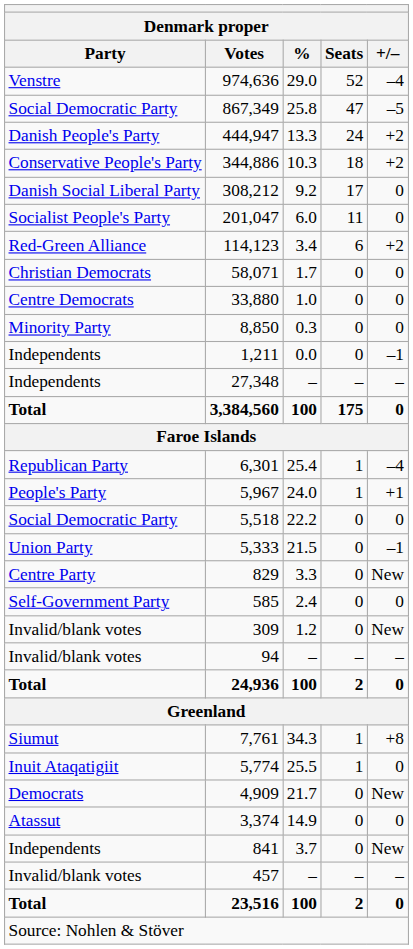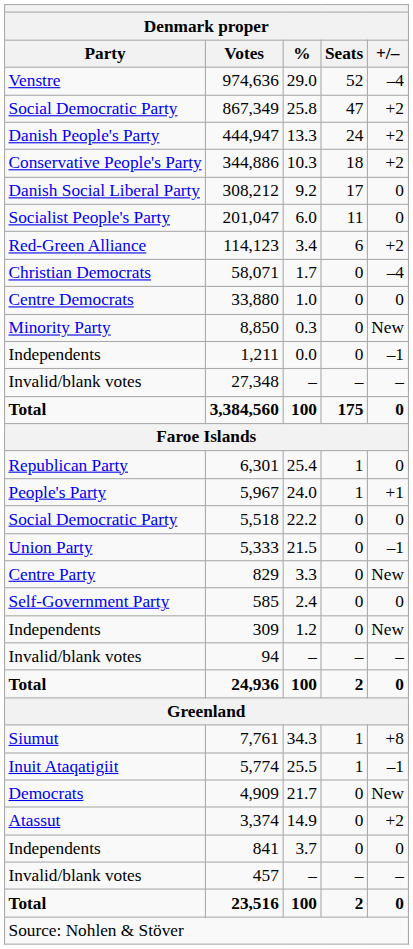 <table class=wikitable style=text-align:right>
 <tr>
 <th colspan=6></th>
 </tr>
 <tr>
 <th colspan=6>Denmark proper</th>
 </tr>
 <tr>
 <th>Party</th>
 <th>Votes</th>
 <th>%</th>
 <th>Seats</th>
 <th>+/–</th>
 </tr>
 <tr>
 <td align=left><a href='#'>Venstre</a></td>
 <td>974,636</td>
 <td>29.0</td>
 <td>52</td>
 <td>–4</td>
 </tr>
 <tr>
 <td align=left><a href='#'>Social Democratic Party</a></td>
 <td>867,349</td>
 <td>25.8</td>
 <td>47</td>
-<td>–5</td>
+<td>+2</td>
 </tr>
 <tr>
 <td align=left><a href='#'>Danish People's Party</a></td>
 <td>444,947</td>
 <td>13.3</td>
 <td>24</td>
 <td>+2</td>
 </tr>
 <tr>
 <td align=left><a href='#'>Conservative People's Party</a></td>
 <td>344,886</td>
 <td>10.3</td>
 <td>18</td>
 <td>+2</td>
 </tr>
 <tr>
 <td align=left><a href='#'>Danish Social Liberal Party</a></td>
 <td>308,212</td>
 <td>9.2</td>
 <td>17</td>
 <td>0</td>
 </tr>
 <tr>
 <td align=left><a href='#'>Socialist People's Party</a></td>
 <td>201,047</td>
 <td>6.0</td>
 <td>11</td>
 <td>0</td>
 </tr>
 <tr>
 <td align=left><a href='#'>Red-Green Alliance</a></td>
 <td>114,123</td>
 <td>3.4</td>
 <td>6</td>
 <td>+2</td>
 </tr>
 <tr>
 <td align=left><a href='#'>Christian Democrats</a></td>
 <td>58,071</td>
 <td>1.7</td>
 <td>0</td>
-<td>0</td>
+<td>–4</td>
 </tr>
 <tr>
 <td align=left><a href='#'>Centre Democrats</a></td>
 <td>33,880</td>
 <td>1.0</td>
 <td>0</td>
 <td>0</td>
 </tr>
 <tr>
 <td align=left><a href='#'>Minority Party</a></td>
 <td>8,850</td>
 <td>0.3</td>
 <td>0</td>
-<td>0</td>
+<td>New</td>
 </tr>
 <tr>
 <td align=left>Independents</td>
 <td>1,211</td>
 <td>0.0</td>
 <td>0</td>
 <td>–1</td>
 </tr>
 <tr>
-<td align=left>Independents</td>
+<td align=left>Invalid/blank votes</td>
 <td>27,348</td>
 <td>–</td>
 <td>–</td>
 <td>–</td>
 </tr>
 <tr>
 <td align=left><strong>Total</strong></td>
 <td><strong>3,384,560</strong></td>
 <td><strong>100</strong></td>
 <td><strong>175</strong></td>
 <td><strong>0</strong></td>
 </tr>
 <tr>
 <th colspan=5>Faroe Islands</th>
 </tr>
 <tr>
 <td align=left><a href='#'>Republican Party</a></td>
 <td>6,301</td>
 <td>25.4</td>
 <td>1</td>
-<td>–4</td>
+<td>0</td>
 </tr>
 <tr>
 <td align=left><a href='#'>People's Party</a></td>
 <td>5,967</td>
 <td>24.0</td>
 <td>1</td>
 <td>+1</td>
 </tr>
 <tr>
 <td align=left><a href='#'>Social Democratic Party</a></td>
 <td>5,518</td>
 <td>22.2</td>
 <td>0</td>
 <td>0</td>
 </tr>
 <tr>
 <td align=left><a href='#'>Union Party</a></td>
 <td>5,333</td>
 <td>21.5</td>
 <td>0</td>
 <td>–1</td>
 </tr>
 <tr>
 <td align=left><a href='#'>Centre Party</a></td>
 <td>829</td>
 <td>3.3</td>
 <td>0</td>
 <td>New</td>
 </tr>
 <tr>
 <td align=left><a href='#'>Self-Government Party</a></td>
 <td>585</td>
 <td>2.4</td>
 <td>0</td>
 <td>0</td>
 </tr>
 <tr>
-<td align=left>Invalid/blank votes</td>
+<td align=left>Independents</td>
 <td>309</td>
 <td>1.2</td>
 <td>0</td>
 <td>New</td>
 </tr>
 <tr>
 <td align=left>Invalid/blank votes</td>
 <td>94</td>
 <td>–</td>
 <td>–</td>
 <td>–</td>
 </tr>
 <tr>
 <td align=left><strong>Total</strong></td>
 <td><strong>24,936</strong></td>
 <td><strong>100</strong></td>
 <td><strong>2</strong></td>
 <td><strong>0</strong></td>
 </tr>
 <tr>
 <th colspan=5>Greenland</th>
 </tr>
 <tr>
 <td align=left><a href='#'>Siumut</a></td>
 <td>7,761</td>
 <td>34.3</td>
 <td>1</td>
 <td>+8</td>
 </tr>
 <tr>
 <td align=left><a href='#'>Inuit Ataqatigiit</a></td>
 <td>5,774</td>
 <td>25.5</td>
 <td>1</td>
-<td>0</td>
+<td>–1</td>
 </tr>
 <tr>
 <td align=left><a href='#'>Democrats</a></td>
 <td>4,909</td>
 <td>21.7</td>
 <td>0</td>
 <td>New</td>
 </tr>
 <tr>
 <td align=left><a href='#'>Atassut</a></td>
 <td>3,374</td>
 <td>14.9</td>
 <td>0</td>
-<td>0</td>
+<td>+2</td>
 </tr>
 <tr>
 <td align=left>Independents</td>
 <td>841</td>
 <td>3.7</td>
 <td>0</td>
-<td>New</td>
+<td>0</td>
 </tr>
 <tr>
 <td align=left>Invalid/blank votes</td>
 <td>457</td>
 <td>–</td>
 <td>–</td>
 <td>–</td>
 </tr>
 <tr>
 <td align=left><strong>Total</strong></td>
 <td><strong>23,516</strong></td>
 <td><strong>100</strong></td>
 <td><strong>2</strong></td>
 <td><strong>0</strong></td>
 </tr>
 <tr>
 <td align=left colspan=5>Source: Nohlen & Stöver</td>
 </tr>
 </table>
